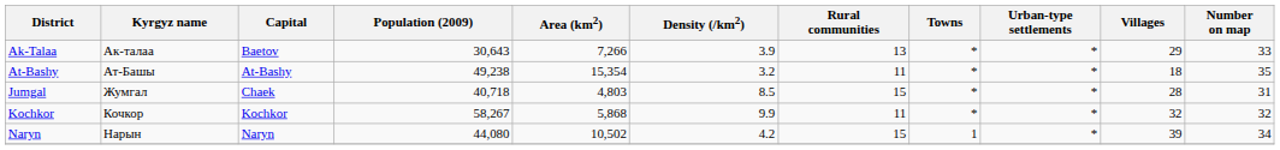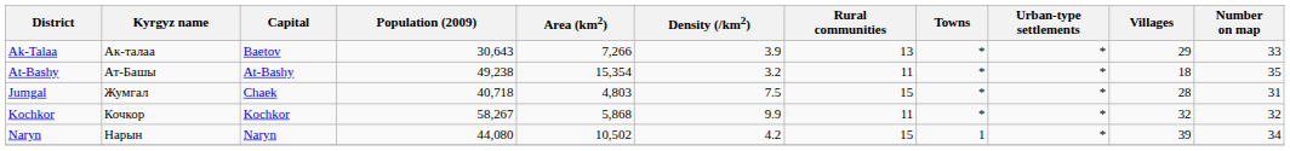 <table class="wikitable sortable" width=98%>
 <tr>
 <th>District</th>
 <th>Kyrgyz name</th>
 <th>Capital</th>
 <th>Population (2009)</th>
 <th>Area (km<sup>2</sup>)</th>
 <th>Density (/km<sup>2</sup>)</th>
 <th>Rural<br>communities</th>
 <th>Towns</th>
 <th>Urban-type<br>settlements</th>
 <th>Villages</th>
 <th>Number<br>on map</th>
 </tr>
 <tr>
 <td><a href='#'>Ak-Talaa</a></td>
 <td>Ак-талаа</td>
 <td><a href='#'>Baetov</a></td>
 <td align="right">30,643</td>
 <td align="right">7,266</td>
 <td align="right">3.9</td>
 <td align="right">13</td>
 <td align="right">*</td>
 <td align="right">*</td>
 <td align="right">29</td>
 <td align="right">33</td>
 </tr>
 <tr>
 <td><a href='#'>At-Bashy</a></td>
 <td>Ат-Башы</td>
 <td><a href='#'>At-Bashy</a></td>
 <td align="right">49,238</td>
 <td align="right">15,354</td>
 <td align="right">3.2</td>
 <td align="right">11</td>
 <td align="right">*</td>
 <td align="right">*</td>
 <td align="right">18</td>
 <td align="right">35</td>
 </tr>
 <tr>
 <td><a href='#'>Jumgal</a></td>
 <td>Жумгал</td>
 <td><a href='#'>Chaek</a></td>
 <td align="right">40,718</td>
 <td align="right">4,803</td>
-<td align="right">8.5</td>
+<td align="right">7.5</td>
 <td align="right">15</td>
 <td align="right">*</td>
 <td align="right">*</td>
 <td align="right">28</td>
 <td align="right">31</td>
 </tr>
 <tr>
 <td><a href='#'>Kochkor</a></td>
 <td>Кочкор</td>
 <td><a href='#'>Kochkor</a></td>
 <td align="right">58,267</td>
 <td align="right">5,868</td>
 <td align="right">9.9</td>
 <td align="right">11</td>
 <td align="right">*</td>
 <td align="right">*</td>
 <td align="right">32</td>
 <td align="right">32</td>
 </tr>
 <tr>
 <td><a href='#'>Naryn</a></td>
 <td>Нарын</td>
 <td><a href='#'>Naryn</a></td>
 <td align="right">44,080</td>
 <td align="right">10,502</td>
 <td align="right">4.2</td>
 <td align="right">15</td>
 <td align="right">1</td>
 <td align="right">*</td>
 <td align="right">39</td>
 <td align="right">34</td>
 </tr>
 <tr>
 </tr>
 </table>
